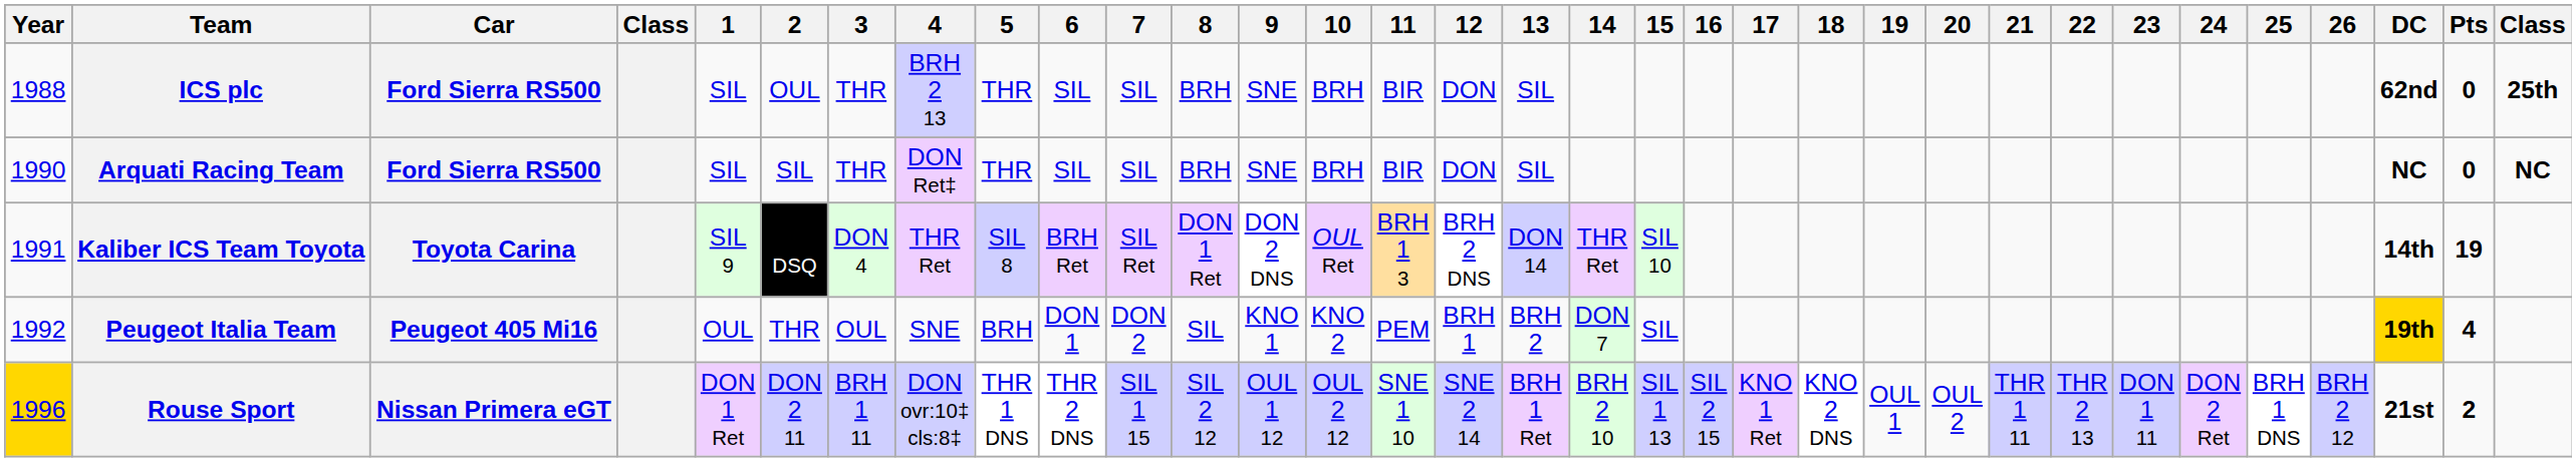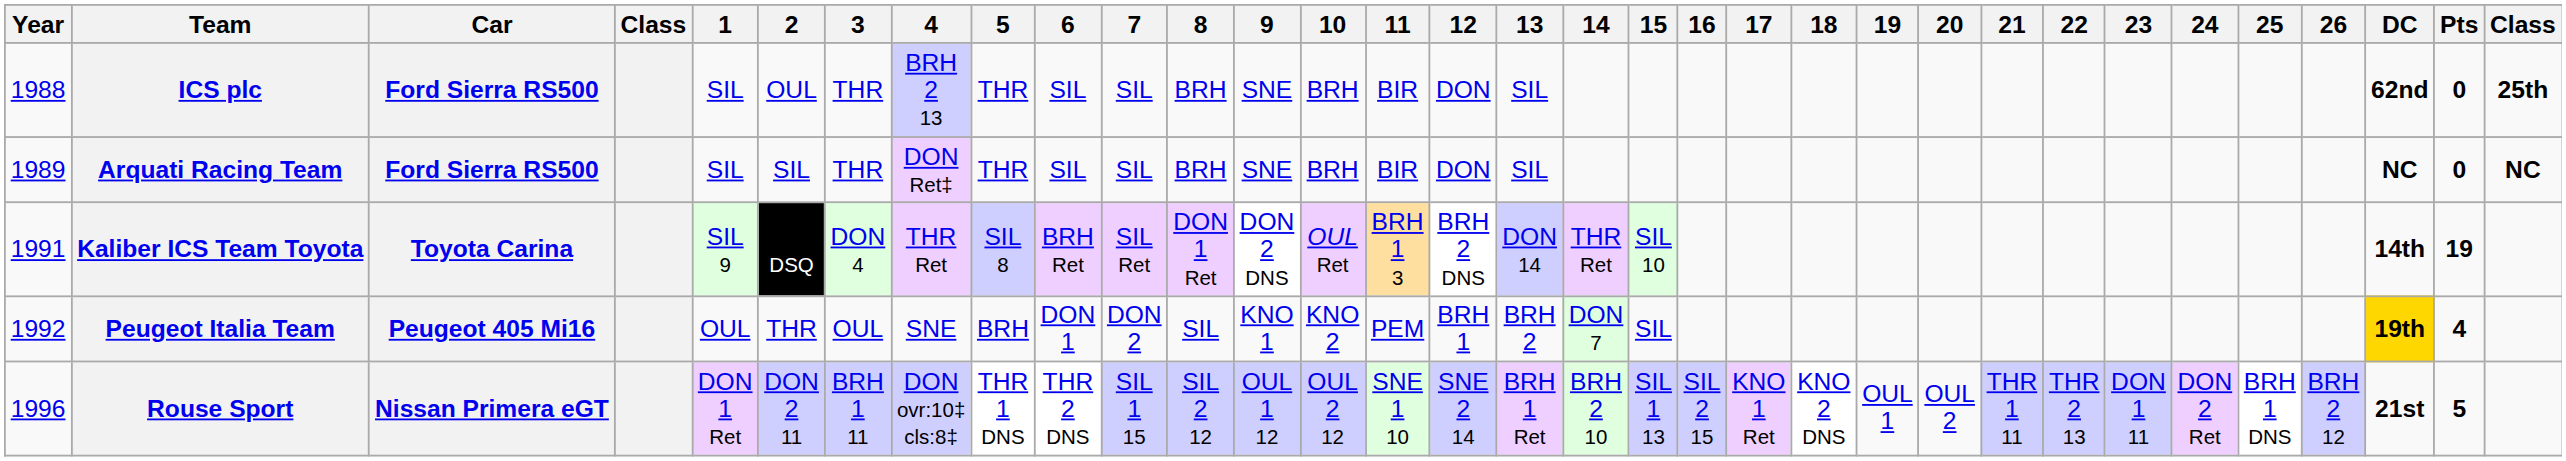 <table class="wikitable" style="text-align:center; font-size:85%">
 <tr>
 <th>Year</th>
 <th>Team</th>
 <th>Car</th>
 <th>Class</th>
 <th>1</th>
 <th>2</th>
 <th>3</th>
 <th>4</th>
 <th>5</th>
 <th>6</th>
 <th>7</th>
 <th>8</th>
 <th>9</th>
 <th>10</th>
 <th>11</th>
 <th>12</th>
 <th>13</th>
 <th>14</th>
 <th>15</th>
 <th>16</th>
 <th>17</th>
 <th>18</th>
 <th>19</th>
 <th>20</th>
 <th>21</th>
 <th>22</th>
 <th>23</th>
 <th>24</th>
 <th>25</th>
 <th>26</th>
 <th>DC</th>
 <th>Pts</th>
 <th>Class</th>
 </tr>
 <tr>
 <td><a href='#'>1988</a></td>
 <th nowrap><a href='#'>ICS plc</a></th>
 <th nowrap><a href='#'>Ford Sierra RS500</a></th>
 <th><span></span></th>
 <td><a href='#'>SIL</a><br><small></small></td>
 <td><a href='#'>OUL</a><br><small></small></td>
 <td><a href='#'>THR</a><br><small></small></td>
 <td style="background:#CFCFFF;"><a href='#'>BRH<br>2</a><br><small>13</small></td>
 <td><a href='#'>THR</a><br><small></small></td>
 <td><a href='#'>SIL</a><br><small></small></td>
 <td><a href='#'>SIL</a><br><small></small></td>
 <td><a href='#'>BRH</a><br><small></small></td>
 <td><a href='#'>SNE</a><br><small></small></td>
 <td><a href='#'>BRH</a><br><small></small></td>
 <td><a href='#'>BIR</a><br><small></small></td>
 <td><a href='#'>DON</a><br><small></small></td>
 <td><a href='#'>SIL</a><br><small></small></td>
 <td></td>
 <td></td>
 <td></td>
 <td></td>
 <td></td>
 <td></td>
 <td></td>
 <td></td>
 <td></td>
 <td></td>
 <td></td>
 <td></td>
 <td></td>
 <td><strong>62nd</strong></td>
 <td><strong>0</strong></td>
 <td><strong>25th</strong></td>
 </tr>
 <tr>
-<td><a href='#'>1990</a></td>
+<td><a href='#'>1989</a></td>
 <th nowrap><a href='#'>Arquati Racing Team</a></th>
 <th nowrap><a href='#'>Ford Sierra RS500</a></th>
 <th><span></span></th>
 <td><a href='#'>SIL</a><br><small></small></td>
 <td><a href='#'>SIL</a><br><small></small></td>
 <td><a href='#'>THR</a><br><small></small></td>
 <td style="background:#EFCFFF;"><a href='#'>DON</a><br><small>Ret‡</small></td>
 <td><a href='#'>THR</a><br><small></small></td>
 <td><a href='#'>SIL</a><br><small></small></td>
 <td><a href='#'>SIL</a><br><small></small></td>
 <td><a href='#'>BRH</a><br><small></small></td>
 <td><a href='#'>SNE</a><br><small></small></td>
 <td><a href='#'>BRH</a><br><small></small></td>
 <td><a href='#'>BIR</a><br><small></small></td>
 <td><a href='#'>DON</a><br><small></small></td>
 <td><a href='#'>SIL</a><br><small></small></td>
 <td></td>
 <td></td>
 <td></td>
 <td></td>
 <td></td>
 <td></td>
 <td></td>
 <td></td>
 <td></td>
 <td></td>
 <td></td>
 <td></td>
 <td></td>
 <td><strong>NC</strong></td>
 <td><strong>0</strong></td>
 <td><strong>NC</strong></td>
 </tr>
 <tr>
 <td><a href='#'>1991</a></td>
 <th nowrap><a href='#'>Kaliber ICS Team Toyota</a></th>
 <th nowrap><a href='#'>Toyota Carina</a></th>
 <th></th>
 <td style="background:#DFFFDF;"><a href='#'>SIL</a><br><small>9</small></td>
 <td style="background:#000000; color:white"><a href='#'></a><br><small>DSQ</small></td>
 <td style="background:#DFFFDF;"><a href='#'>DON</a><br><small>4</small></td>
 <td style="background:#EFCFFF;"><a href='#'>THR</a><br><small>Ret</small></td>
 <td style="background:#CFCFFF;"><a href='#'>SIL</a><br><small>8</small></td>
 <td style="background:#EFCFFF;"><a href='#'>BRH</a><br><small>Ret</small></td>
 <td style="background:#EFCFFF;"><a href='#'>SIL</a><br><small>Ret</small></td>
 <td style="background:#EFCFFF;"><a href='#'>DON<br>1</a><br><small>Ret</small></td>
 <td style="background:#FFFFFF;"><a href='#'>DON<br>2</a><br><small>DNS</small></td>
 <td style="background:#EFCFFF;"><em><a href='#'>OUL</a></em><br><small>Ret</small></td>
 <td style="background:#FFDF9F;"><a href='#'>BRH<br>1</a><br><small>3</small></td>
 <td style="background:#FFFFFF;"><a href='#'>BRH<br>2</a><br><small>DNS</small></td>
 <td style="background:#CFCFFF;"><a href='#'>DON</a><br><small>14</small></td>
 <td style="background:#EFCFFF;"><a href='#'>THR</a><br><small>Ret</small></td>
 <td style="background:#DFFFDF;"><a href='#'>SIL</a><br><small>10</small></td>
 <td></td>
 <td></td>
 <td></td>
 <td></td>
 <td></td>
 <td></td>
 <td></td>
 <td></td>
 <td></td>
 <td></td>
 <td></td>
 <td><strong>14th</strong></td>
 <td><strong>19</strong></td>
 <td></td>
 </tr>
 <tr>
 <td><a href='#'>1992</a></td>
 <th nowrap><a href='#'>Peugeot Italia Team</a></th>
 <th nowrap><a href='#'>Peugeot 405 Mi16</a></th>
 <th></th>
 <td><a href='#'>OUL</a><br><small></small></td>
 <td><a href='#'>THR</a><br><small></small></td>
 <td><a href='#'>OUL</a><br><small></small></td>
 <td><a href='#'>SNE</a><br><small></small></td>
 <td><a href='#'>BRH</a><br><small></small></td>
 <td><a href='#'>DON<br>1</a><br><small></small></td>
 <td><a href='#'>DON<br>2</a><br><small></small></td>
 <td><a href='#'>SIL</a><br><small></small></td>
 <td><a href='#'>KNO<br>1</a><br><small></small></td>
 <td><a href='#'>KNO<br>2</a><br><small></small></td>
 <td><a href='#'>PEM</a><br><small></small></td>
 <td><a href='#'>BRH<br>1</a><br><small></small></td>
 <td><a href='#'>BRH<br>2</a><br><small></small></td>
 <td style="background:#DFFFDF;"><a href='#'>DON</a><br><small>7</small></td>
 <td><a href='#'>SIL</a><br><small></small></td>
 <td></td>
 <td></td>
 <td></td>
 <td></td>
 <td></td>
 <td></td>
 <td></td>
 <td></td>
 <td></td>
 <td></td>
 <td></td>
 <td style="background: gold;"><strong>19th</strong></td>
 <td><strong>4</strong></td>
 <td></td>
 </tr>
 <tr>
-<td style="background: gold;"><a href='#'>1996</a></td>
+<td><a href='#'>1996</a></td>
 <th nowrap><a href='#'>Rouse Sport</a></th>
 <th nowrap><a href='#'>Nissan Primera eGT</a></th>
 <th></th>
 <td style="background:#EFCFFF;"><a href='#'>DON<br>1</a><br><small>Ret</small></td>
 <td style="background:#CFCFFF;"><a href='#'>DON<br>2</a><br><small>11</small></td>
 <td style="background:#CFCFFF;"><a href='#'>BRH<br>1</a><br><small>11</small></td>
 <td style="background:#CFCFFF;"><a href='#'>DON</a><br><small>ovr:10‡<br>cls:8‡</small></td>
 <td style="background:#FFFFFF;"><a href='#'>THR<br>1</a><br><small>DNS</small></td>
 <td style="background:#FFFFFF;"><a href='#'>THR<br>2</a><br><small>DNS</small></td>
 <td style="background:#CFCFFF;"><a href='#'>SIL<br>1</a><br><small>15</small></td>
 <td style="background:#CFCFFF;"><a href='#'>SIL<br>2</a><br><small>12</small></td>
 <td style="background:#CFCFFF;"><a href='#'>OUL<br>1</a><br><small>12</small></td>
 <td style="background:#CFCFFF;"><a href='#'>OUL<br>2</a><br><small>12</small></td>
 <td style="background:#DFFFDF;"><a href='#'>SNE<br>1</a><br><small>10</small></td>
 <td style="background:#CFCFFF;"><a href='#'>SNE<br>2</a><br><small>14</small></td>
 <td style="background:#EFCFFF;"><a href='#'>BRH<br>1</a><br><small>Ret</small></td>
 <td style="background:#DFFFDF;"><a href='#'>BRH<br>2</a><br><small>10</small></td>
 <td style="background:#CFCFFF;"><a href='#'>SIL<br>1</a><br><small>13</small></td>
 <td style="background:#CFCFFF;"><a href='#'>SIL<br>2</a><br><small>15</small></td>
 <td style="background:#EFCFFF;"><a href='#'>KNO<br>1</a><br><small>Ret</small></td>
 <td style="background:#FFFFFF;"><a href='#'>KNO<br>2</a><br><small>DNS</small></td>
 <td><a href='#'>OUL<br>1</a><br><small></small></td>
 <td><a href='#'>OUL<br>2</a><br><small></small></td>
 <td style="background:#CFCFFF;"><a href='#'>THR<br>1</a><br><small>11</small></td>
 <td style="background:#CFCFFF;"><a href='#'>THR<br>2</a><br><small>13</small></td>
 <td style="background:#CFCFFF;"><a href='#'>DON<br>1</a><br><small>11</small></td>
 <td style="background:#EFCFFF;"><a href='#'>DON<br>2</a><br><small>Ret</small></td>
 <td style="background:#FFFFFF;"><a href='#'>BRH<br>1</a><br><small>DNS</small></td>
 <td style="background:#CFCFFF;"><a href='#'>BRH<br>2</a><br><small>12</small></td>
 <td><strong>21st</strong></td>
-<td><strong>2</strong></td>
+<td><strong>5</strong></td>
 <td></td>
 </tr>
 </table>
